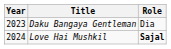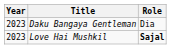 <table class="wikitable sortable plainrowheaders">
 <tr style="text-align:center;">
 <th scope="col">Year</th>
 <th scope="col">Title</th>
 <th scope="col">Role</th>
 </tr>
 <tr>
 <td>2023</td>
 <td><em>Daku Bangaya Gentleman</em></td>
 <td>Dia</td>
 </tr>
 <tr>
-<td>2024</td>
+<td>2023</td>
 <td><em>Love Hai Mushkil</em></td>
 <td><strong>Sajal</strong></td>
 </tr>
 </table>
